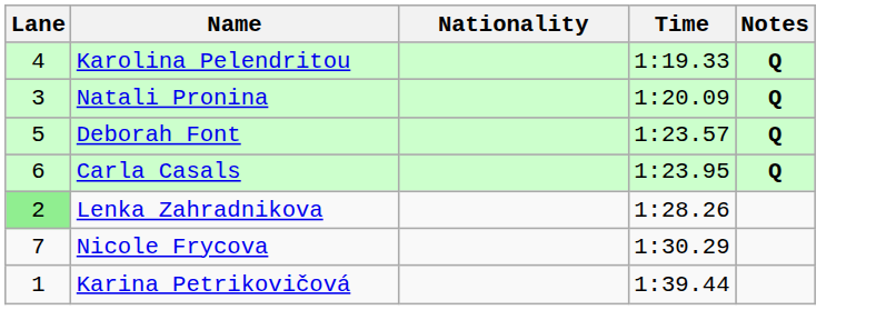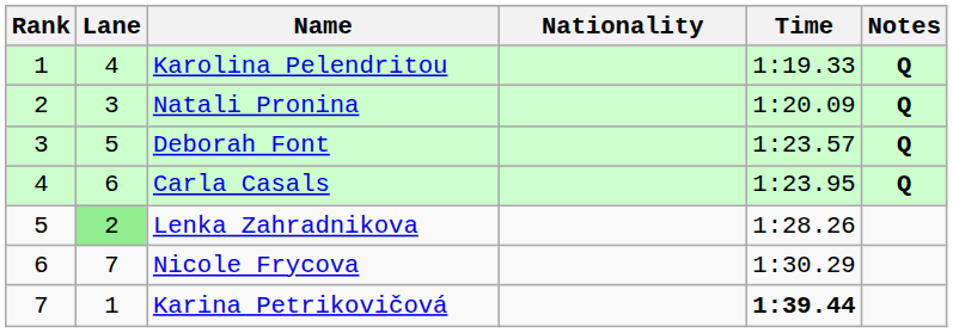 <table class="wikitable sortable" style="text-align:center">
 <tr>
+<th>Rank</th>
 <th>Lane</th>
 <th style="width:180px">Name</th>
 <th style="width:125px">Nationality</th>
 <th>Time</th>
 <th>Notes</th>
 </tr>
 <tr style="background:#cfc;">
+<td>1</td>
 <td>4</td>
 <td style="text-align:left;"><a href='#'>Karolina Pelendritou</a></td>
 <td style="text-align:left;"></td>
 <td>1:19.33</td>
 <td><strong>Q</strong></td>
 </tr>
 <tr style="background:#cfc;">
+<td>2</td>
 <td>3</td>
 <td style="text-align:left;"><a href='#'>Natali Pronina</a></td>
 <td style="text-align:left;"></td>
 <td>1:20.09</td>
 <td><strong>Q</strong></td>
 </tr>
 <tr style="background:#cfc;">
+<td>3</td>
 <td>5</td>
 <td style="text-align:left;"><a href='#'>Deborah Font</a></td>
 <td style="text-align:left;"></td>
 <td>1:23.57</td>
 <td><strong>Q</strong></td>
 </tr>
 <tr style="background:#cfc;">
+<td>4</td>
 <td>6</td>
 <td style="text-align:left;"><a href='#'>Carla Casals</a></td>
 <td style="text-align:left;"></td>
 <td>1:23.95</td>
 <td><strong>Q</strong></td>
 </tr>
 <tr>
+<td>5</td>
 <td style="background: lightgreen;">2</td>
 <td style="text-align:left;"><a href='#'>Lenka Zahradnikova</a></td>
 <td style="text-align:left;"></td>
 <td>1:28.26</td>
 <td></td>
 </tr>
 <tr>
+<td>6</td>
 <td>7</td>
 <td style="text-align:left;"><a href='#'>Nicole Frycova</a></td>
 <td style="text-align:left;"></td>
 <td>1:30.29</td>
 <td></td>
 </tr>
 <tr>
+<td>7</td>
 <td>1</td>
 <td style="text-align:left;"><a href='#'>Karina Petrikovičová</a></td>
 <td style="text-align:left;"></td>
-<td>1:39.44</td>
+<td><strong>1:39.44</strong></td>
 <td></td>
 </tr>
 </table>
